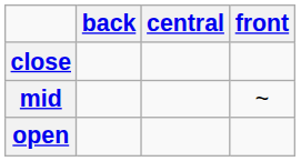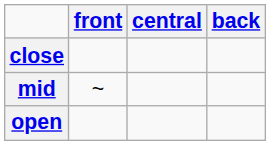 <table class="wikitable" style="text-align:center;">
 <tr>
 <td></td>
+<th style=><a href='#'>front</a></th>
+<th style=><a href='#'>central</a></th>
 <th style=><a href='#'>back</a></th>
-<th style=><a href='#'>central</a></th>
-<th style=><a href='#'>front</a></th>
 </tr>
 <tr>
 <th style=><a href='#'>close</a></th>
 <td></td>
 <td></td>
 <td></td>
 </tr>
 <tr>
 <th style=><a href='#'>mid</a></th>
+<td> ~ </td>
 <td></td>
 <td></td>
-<td> ~ </td>
 </tr>
 <tr>
 <th style=><a href='#'>open</a></th>
 <td></td>
 <td></td>
 <td></td>
 </tr>
 </table>
